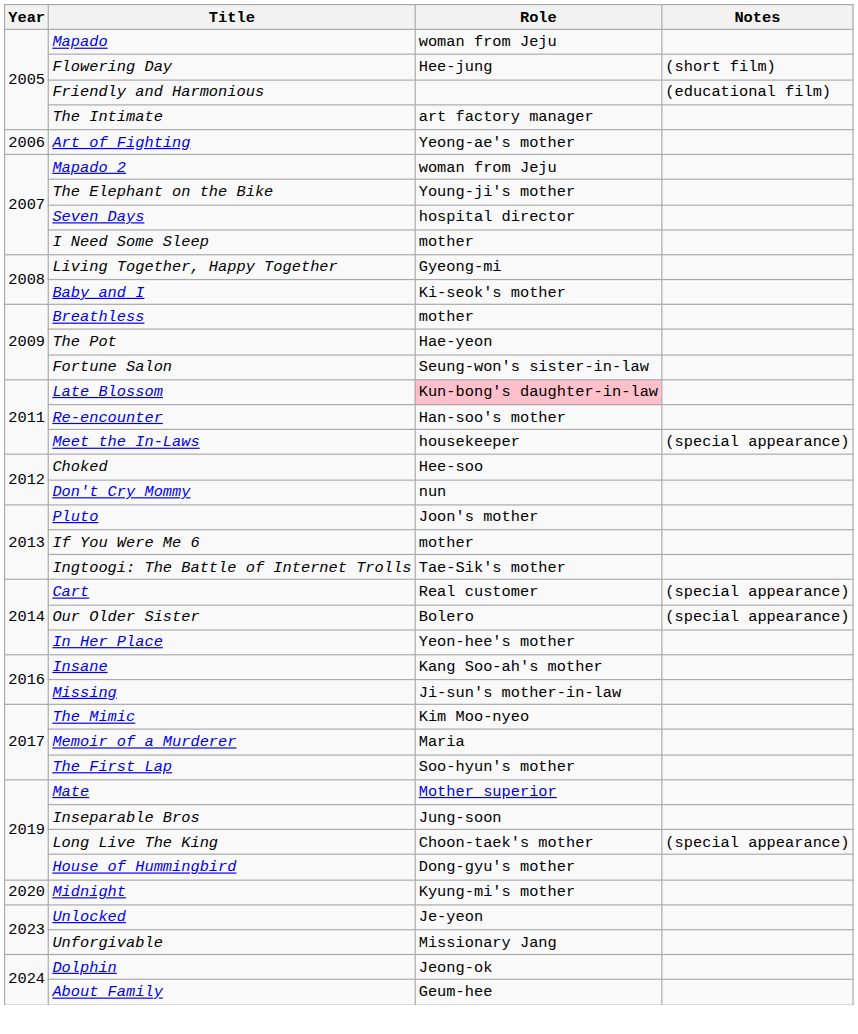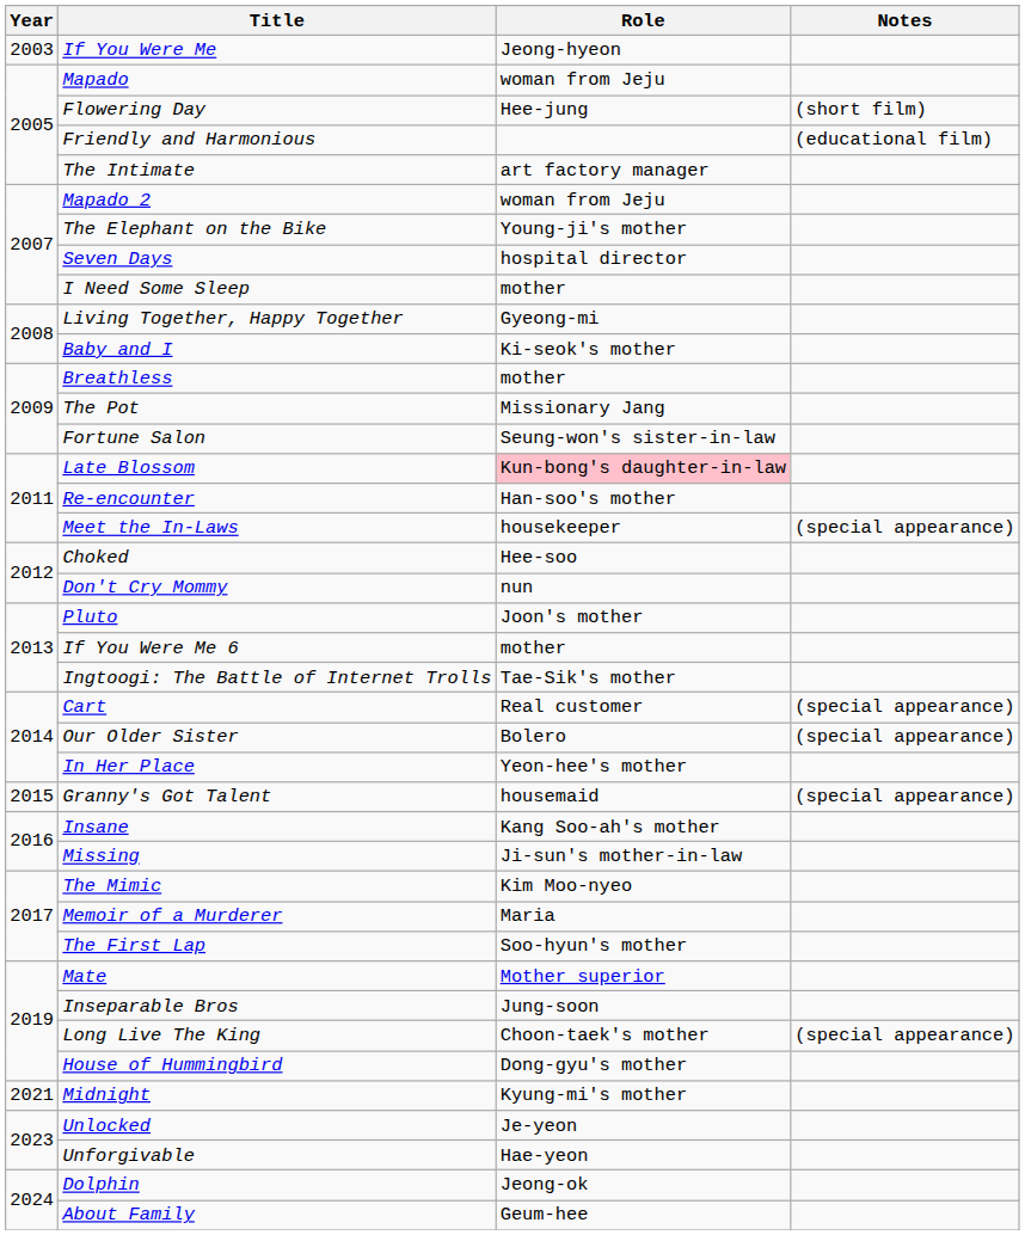 <table class="wikitable sortable">
 <tr>
 <th>Year</th>
 <th>Title</th>
 <th>Role</th>
 <th class="unsortable">Notes</th>
+</tr>
+<tr>
+<td>2003</td>
+<td><em><a href='#'>If You Were Me</a></em></td>
+<td>Jeong-hyeon</td>
+<td></td>
 </tr>
 <tr>
 <td rowspan=4>2005</td>
 <td><em><a href='#'>Mapado</a></em></td>
 <td>woman from Jeju</td>
 <td></td>
 </tr>
 <tr>
 <td><em>Flowering Day</em></td>
 <td>Hee-jung</td>
 <td>(short film)</td>
 </tr>
 <tr>
 <td><em>Friendly and Harmonious</em></td>
 <td></td>
 <td>(educational film)</td>
 </tr>
 <tr>
 <td><em>The Intimate</em></td>
 <td>art factory manager</td>
-<td></td>
-</tr>
-<tr>
-<td>2006</td>
-<td><em><a href='#'>Art of Fighting</a></em></td>
-<td>Yeong-ae's mother</td>
 <td></td>
 </tr>
 <tr>
 <td rowspan=4>2007</td>
 <td><em><a href='#'>Mapado 2</a></em></td>
 <td>woman from Jeju</td>
 <td></td>
 </tr>
 <tr>
 <td><em>The Elephant on the Bike</em></td>
 <td>Young-ji's mother</td>
 <td></td>
 </tr>
 <tr>
 <td><em><a href='#'>Seven Days</a></em></td>
 <td>hospital director</td>
 <td></td>
 </tr>
 <tr>
 <td><em>I Need Some Sleep</em></td>
 <td>mother</td>
 <td></td>
 </tr>
 <tr>
 <td rowspan=2>2008</td>
 <td><em>Living Together, Happy Together</em></td>
 <td>Gyeong-mi</td>
 <td></td>
 </tr>
 <tr>
 <td><em><a href='#'>Baby and I</a></em></td>
 <td>Ki-seok's mother</td>
 <td></td>
 </tr>
 <tr>
 <td rowspan=3>2009</td>
 <td><em><a href='#'>Breathless</a></em></td>
 <td>mother</td>
 <td></td>
 </tr>
 <tr>
 <td><em>The Pot</em></td>
-<td>Hae-yeon</td>
+<td>Missionary Jang</td>
 <td></td>
 </tr>
 <tr>
 <td><em>Fortune Salon</em></td>
 <td>Seung-won's sister-in-law</td>
 <td></td>
 </tr>
 <tr>
 <td rowspan=3>2011</td>
 <td><em><a href='#'>Late Blossom</a></em></td>
 <td style="background: pink;">Kun-bong's daughter-in-law</td>
 <td></td>
 </tr>
 <tr>
 <td><em><a href='#'>Re-encounter</a></em></td>
 <td>Han-soo's mother</td>
 <td></td>
 </tr>
 <tr>
 <td><em><a href='#'>Meet the In-Laws</a></em></td>
 <td>housekeeper</td>
 <td>(special appearance)</td>
 </tr>
 <tr>
 <td rowspan=2>2012</td>
 <td><em>Choked</em></td>
 <td>Hee-soo</td>
 <td></td>
 </tr>
 <tr>
 <td><em><a href='#'>Don't Cry Mommy</a></em></td>
 <td>nun</td>
 <td></td>
 </tr>
 <tr>
 <td rowspan=3>2013</td>
 <td><em><a href='#'>Pluto</a></em></td>
 <td>Joon's mother</td>
 <td></td>
 </tr>
 <tr>
 <td><em>If You Were Me 6</em></td>
 <td>mother</td>
 <td></td>
 </tr>
 <tr>
 <td><em>Ingtoogi: The Battle of Internet Trolls</em></td>
 <td>Tae-Sik's mother</td>
 <td></td>
 </tr>
 <tr>
 <td rowspan=3>2014</td>
 <td><em><a href='#'>Cart</a></em></td>
 <td>Real customer</td>
 <td>(special appearance)</td>
 </tr>
 <tr>
 <td><em>Our Older Sister</em></td>
 <td>Bolero</td>
 <td>(special appearance)</td>
 </tr>
 <tr>
 <td><em><a href='#'>In Her Place</a></em></td>
 <td>Yeon-hee's mother</td>
 <td></td>
 </tr>
 <tr>
+<td>2015</td>
+<td><em>Granny's Got Talent</em></td>
+<td>housemaid</td>
+<td>(special appearance)</td>
+</tr>
+<tr>
 <td rowspan=2>2016</td>
 <td><em><a href='#'>Insane</a></em></td>
 <td>Kang Soo-ah's mother</td>
 <td></td>
 </tr>
 <tr>
 <td><em><a href='#'>Missing</a></em></td>
 <td>Ji-sun's mother-in-law</td>
 <td></td>
 </tr>
 <tr>
 <td rowspan=3>2017</td>
 <td><em><a href='#'>The Mimic</a></em></td>
 <td>Kim Moo-nyeo</td>
 <td></td>
 </tr>
 <tr>
 <td><em><a href='#'>Memoir of a Murderer</a></em></td>
 <td>Maria</td>
 <td></td>
 </tr>
 <tr>
 <td><em><a href='#'>The First Lap</a></em></td>
 <td>Soo-hyun's mother</td>
 <td></td>
 </tr>
 <tr>
 <td rowspan=4>2019</td>
 <td><em><a href='#'>Mate</a></em></td>
 <td><a href='#'>Mother superior</a></td>
 <td></td>
 </tr>
 <tr>
 <td><em>Inseparable Bros</em></td>
 <td>Jung-soon</td>
 <td></td>
 </tr>
 <tr>
 <td><em>Long Live The King</em></td>
 <td>Choon-taek's mother</td>
 <td>(special appearance)</td>
 </tr>
 <tr>
 <td><em><a href='#'>House of Hummingbird</a></em></td>
 <td>Dong-gyu's mother</td>
 <td></td>
 </tr>
 <tr>
-<td>2020</td>
+<td>2021</td>
 <td><em><a href='#'>Midnight</a></em></td>
 <td>Kyung-mi's mother</td>
 <td></td>
 </tr>
 <tr>
 <td rowspan="2">2023</td>
 <td><em><a href='#'>Unlocked</a></em></td>
 <td>Je-yeon</td>
 <td></td>
 </tr>
 <tr>
 <td><em>Unforgivable</em></td>
-<td>Missionary Jang</td>
+<td>Hae-yeon</td>
 <td></td>
 </tr>
 <tr>
 <td rowspan="2">2024</td>
 <td><em><a href='#'>Dolphin</a></em></td>
 <td>Jeong-ok</td>
 <td></td>
 </tr>
 <tr>
 <td><em><a href='#'>About Family</a></em></td>
 <td>Geum-hee</td>
 <td></td>
 </tr>
 </table>
